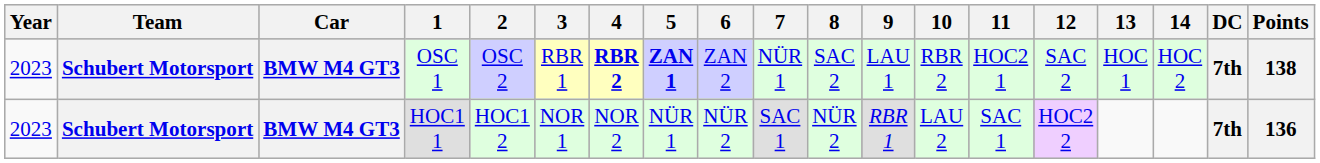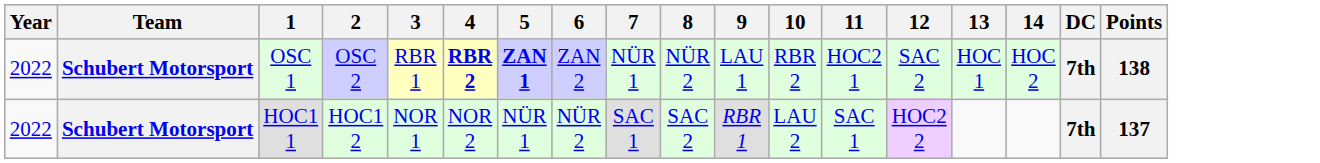 <table class="wikitable" style="text-align:center; font-size:85%">
 <tr>
 <th>Year</th>
 <th>Team</th>
-<th>Car</th>
 <th>1</th>
 <th>2</th>
 <th>3</th>
 <th>4</th>
 <th>5</th>
 <th>6</th>
 <th>7</th>
 <th>8</th>
 <th>9</th>
 <th>10</th>
 <th>11</th>
 <th>12</th>
 <th>13</th>
 <th>14</th>
 <th>DC</th>
 <th>Points</th>
 </tr>
 <tr>
-<td><a href='#'>2023</a></td>
+<td><a href='#'>2022</a></td>
 <th><a href='#'>Schubert Motorsport</a></th>
-<th><a href='#'>BMW M4 GT3</a></th>
 <td style="background:#DFFFDF;"><a href='#'>OSC<br>1</a><br></td>
 <td style="background:#CFCFFF;"><a href='#'>OSC<br>2</a><br></td>
 <td style="background:#FFFFBF;"><a href='#'>RBR<br>1</a><br></td>
 <td style="background:#FFFFBF;"><strong><a href='#'>RBR<br>2</a></strong><br></td>
 <td style="background:#CFCFFF;"><strong><a href='#'>ZAN<br>1</a><br></strong></td>
 <td style="background:#CFCFFF;"><a href='#'>ZAN<br>2</a><br></td>
 <td style="background:#DFFFDF;"><a href='#'>NÜR<br>1</a><br></td>
-<td style="background:#DFFFDF;"><a href='#'>SAC<br>2</a><br></td>
+<td style="background:#DFFFDF;"><a href='#'>NÜR<br>2</a><br></td>
 <td style="background:#DFFFDF;"><a href='#'>LAU<br>1</a><br></td>
 <td style="background:#DFFFDF;"><a href='#'>RBR<br>2</a><br></td>
 <td style="background:#DFFFDF;"><a href='#'>HOC2<br>1</a><br></td>
 <td style="background:#DFFFDF;"><a href='#'>SAC<br>2</a><br></td>
 <td style="background:#DFFFDF;"><a href='#'>HOC<br>1</a><br></td>
 <td style="background:#DFFFDF;"><a href='#'>HOC<br>2</a><br></td>
 <th>7th</th>
 <th>138</th>
 </tr>
 <tr>
-<td><a href='#'>2023</a></td>
+<td><a href='#'>2022</a></td>
 <th><a href='#'>Schubert Motorsport</a></th>
-<th><a href='#'>BMW M4 GT3</a></th>
 <td style="background:#DFDFDF;"><a href='#'>HOC1<br>1</a><br></td>
 <td style="background:#DFFFDF;"><a href='#'>HOC1<br>2</a><br></td>
 <td style="background:#DFFFDF;"><a href='#'>NOR<br>1</a><br></td>
 <td style="background:#DFFFDF;"><a href='#'>NOR<br>2</a><br></td>
 <td style="background:#DFFFDF;"><a href='#'>NÜR<br>1</a><br></td>
 <td style="background:#DFFFDF;"><a href='#'>NÜR<br>2</a><br></td>
 <td style="background:#DFDFDF;"><a href='#'>SAC<br>1</a><br></td>
-<td style="background:#DFFFDF;"><a href='#'>NÜR<br>2</a><br></td>
+<td style="background:#DFFFDF;"><a href='#'>SAC<br>2</a><br></td>
 <td style="background:#DFDFDF;"><em><a href='#'>RBR<br>1</a></em><br></td>
 <td style="background:#DFFFDF;"><a href='#'>LAU<br>2</a><br></td>
 <td style="background:#DFFFDF;"><a href='#'>SAC<br>1</a><br></td>
 <td style="background:#EFCFFF;"><a href='#'>HOC2<br>2</a><br></td>
 <td></td>
 <td></td>
 <th>7th</th>
-<th>136</th>
+<th>137</th>
 </tr>
 </table>
